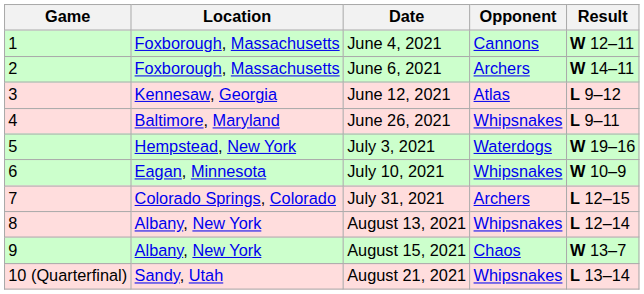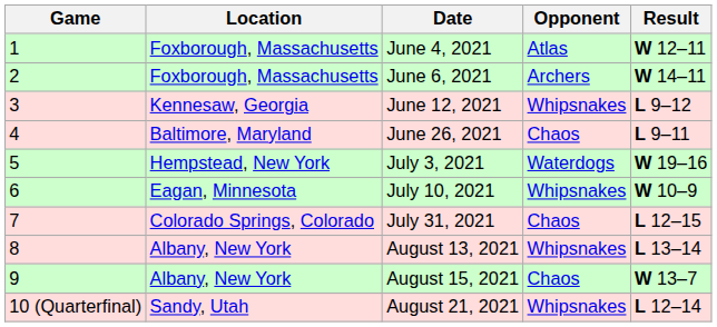 <table class="wikitable">
 <tr>
 <th>Game</th>
 <th>Location</th>
 <th>Date</th>
 <th>Opponent</th>
 <th>Result</th>
 </tr>
 <tr bgcolor="#CCFFCC">
 <td>1</td>
 <td><a href='#'>Foxborough</a>, <a href='#'>Massachusetts</a></td>
 <td>June 4, 2021</td>
-<td><a href='#'>Cannons</a></td>
+<td><a href='#'>Atlas</a></td>
 <td><strong>W</strong> 12–11</td>
 </tr>
 <tr bgcolor="#CCFFCC">
 <td>2</td>
 <td><a href='#'>Foxborough</a>, <a href='#'>Massachusetts</a></td>
 <td>June 6, 2021</td>
 <td><a href='#'>Archers</a></td>
 <td><strong>W</strong> 14–11</td>
 </tr>
 <tr bgcolor="#FFDDDD">
 <td>3</td>
 <td><a href='#'>Kennesaw</a>, <a href='#'>Georgia</a></td>
 <td>June 12, 2021</td>
-<td><a href='#'>Atlas</a></td>
+<td><a href='#'>Whipsnakes</a></td>
 <td><strong>L</strong> 9–12</td>
 </tr>
 <tr bgcolor="#FFDDDD">
 <td>4</td>
 <td><a href='#'>Baltimore</a>, <a href='#'>Maryland</a></td>
 <td>June 26, 2021</td>
-<td><a href='#'>Whipsnakes</a></td>
+<td><a href='#'>Chaos</a></td>
 <td><strong>L</strong> 9–11</td>
 </tr>
 <tr bgcolor="#CCFFCC">
 <td>5</td>
 <td><a href='#'>Hempstead</a>, <a href='#'>New York</a></td>
 <td>July 3, 2021</td>
 <td><a href='#'>Waterdogs</a></td>
 <td><strong>W</strong> 19–16</td>
 </tr>
 <tr bgcolor="#CCFFCC">
 <td>6</td>
 <td><a href='#'>Eagan</a>, <a href='#'>Minnesota</a></td>
 <td>July 10, 2021</td>
 <td><a href='#'>Whipsnakes</a></td>
 <td><strong>W</strong> 10–9</td>
 </tr>
 <tr bgcolor="#FFDDDD">
 <td>7</td>
 <td><a href='#'>Colorado Springs</a>, <a href='#'>Colorado</a></td>
 <td>July 31, 2021</td>
-<td><a href='#'>Archers</a></td>
+<td><a href='#'>Chaos</a></td>
 <td><strong>L</strong> 12–15</td>
 </tr>
 <tr bgcolor="#FFDDDD">
 <td>8</td>
 <td><a href='#'>Albany</a>, <a href='#'>New York</a></td>
 <td>August 13, 2021</td>
 <td><a href='#'>Whipsnakes</a></td>
-<td><strong>L</strong> 12–14</td>
+<td><strong>L</strong> 13–14</td>
 </tr>
 <tr bgcolor="#CCFFCC">
 <td>9</td>
 <td><a href='#'>Albany</a>, <a href='#'>New York</a></td>
 <td>August 15, 2021</td>
 <td><a href='#'>Chaos</a></td>
 <td><strong>W</strong> 13–7</td>
 </tr>
 <tr bgcolor="#FFDDDD">
 <td>10 (Quarterfinal)</td>
 <td><a href='#'>Sandy</a>, <a href='#'>Utah</a></td>
 <td>August 21, 2021</td>
 <td><a href='#'>Whipsnakes</a></td>
-<td><strong>L</strong> 13–14</td>
+<td><strong>L</strong> 12–14</td>
 </tr>
 </table>
